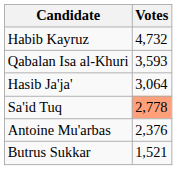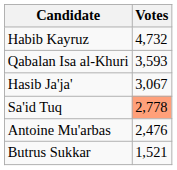 <table class=wikitable>
 <tr>
 <th>Candidate</th>
 <th>Votes</th>
 </tr>
 <tr>
 <td>Habib Kayruz</td>
 <td>4,732</td>
 </tr>
 <tr>
 <td>Qabalan Isa al-Khuri</td>
 <td>3,593</td>
 </tr>
 <tr>
 <td>Hasib Ja'ja'</td>
-<td>3,064</td>
+<td>3,067</td>
 </tr>
 <tr>
 <td>Sa'id Tuq</td>
 <td style="background: lightsalmon;">2,778</td>
 </tr>
 <tr>
 <td>Antoine Mu'arbas</td>
-<td>2,376</td>
+<td>2,476</td>
 </tr>
 <tr>
 <td>Butrus Sukkar</td>
 <td>1,521</td>
 </tr>
 </table>
